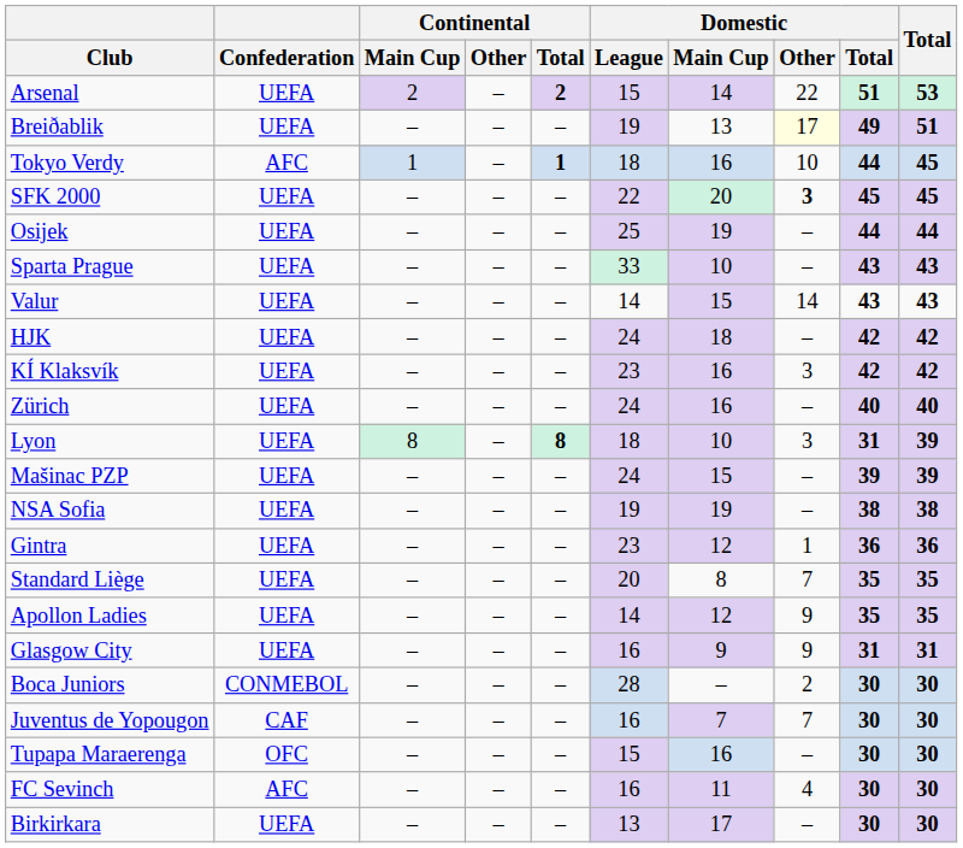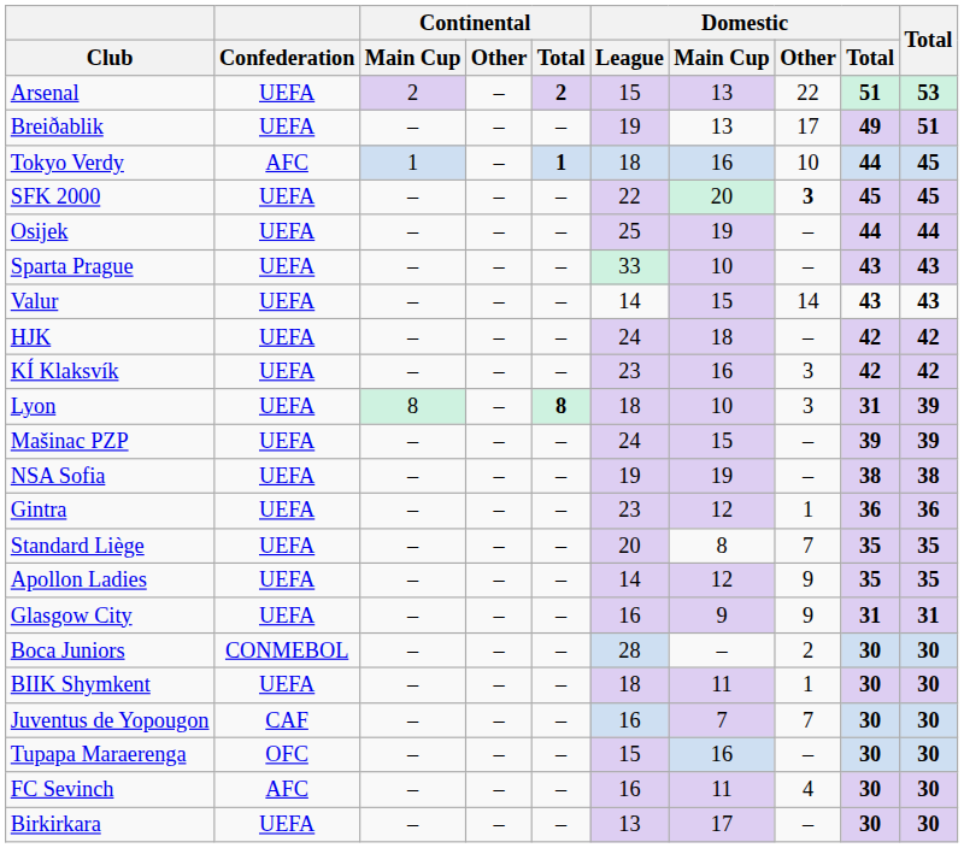 <table class="wikitable sortable" style="text-align:center;">
 <tr>
 <th></th>
 <th></th>
 <th colspan="3">Continental</th>
 <th colspan="4">Domestic</th>
 <th rowspan="2">Total</th>
 </tr>
 <tr>
 <th style="text-align:center;">Club</th>
 <th style="text-align:center;">Confederation</th>
 <th style="text-align:center;">Main Cup</th>
 <th style="text-align:center;">Other</th>
 <th style="text-align:center;">Total</th>
 <th style="text-align:center;">League</th>
 <th style="text-align:center;">Main Cup</th>
 <th style="text-align:center;">Other</th>
 <th style="text-align:center;">Total</th>
 </tr>
 <tr>
 <td style="text-align:left;"> <a href='#'>Arsenal</a></td>
 <td><a href='#'>UEFA</a></td>
 <td bgcolor="#DDCEF2">2</td>
 <td>–</td>
 <td bgcolor="#DDCEF2"><strong>2</strong></td>
 <td bgcolor="#DDCEF2">15</td>
-<td bgcolor="#DDCEF2">14</td>
+<td bgcolor="#DDCEF2">13</td>
 <td>22</td>
 <td bgcolor="#CEF2E0"><strong>51</strong></td>
 <td bgcolor="#CEF2E0"><strong>53</strong></td>
 </tr>
 <tr>
 <td style="text-align:left;"> <a href='#'>Breiðablik</a></td>
 <td><a href='#'>UEFA</a></td>
 <td>–</td>
 <td>–</td>
 <td>–</td>
 <td bgcolor="#DDCEF2">19</td>
 <td>13</td>
-<td style="background: lightyellow;">17</td>
+<td>17</td>
 <td bgcolor="#DDCEF2"><strong>49</strong></td>
 <td bgcolor="#DDCEF2"><strong>51</strong></td>
 </tr>
 <tr>
 <td style="text-align:left;"> <a href='#'>Tokyo Verdy</a></td>
 <td><a href='#'>AFC</a></td>
 <td bgcolor="#CEDFF2">1</td>
 <td>–</td>
 <td bgcolor="#CEDFF2"><strong>1</strong></td>
 <td bgcolor="#CEDFF2">18</td>
 <td bgcolor="#CEDFF2">16</td>
 <td>10</td>
 <td bgcolor="#CEDFF2"><strong>44</strong></td>
 <td bgcolor="#CEDFF2"><strong>45</strong></td>
 </tr>
 <tr>
 <td style="text-align:left;"> <a href='#'>SFK 2000</a></td>
 <td><a href='#'>UEFA</a></td>
 <td>–</td>
 <td>–</td>
 <td>–</td>
 <td bgcolor="#DDCEF2">22</td>
 <td bgcolor="#CEF2E0">20</td>
 <td><strong>3</strong></td>
 <td bgcolor="#DDCEF2"><strong>45</strong></td>
 <td bgcolor="#DDCEF2"><strong>45</strong></td>
 </tr>
 <tr>
 <td style="text-align:left;"> <a href='#'>Osijek</a></td>
 <td><a href='#'>UEFA</a></td>
 <td>–</td>
 <td>–</td>
 <td>–</td>
 <td bgcolor="#DDCEF2">25</td>
 <td bgcolor="#DDCEF2">19</td>
 <td>–</td>
 <td bgcolor="#DDCEF2"><strong>44</strong></td>
 <td bgcolor="#DDCEF2"><strong>44</strong></td>
 </tr>
 <tr>
 <td style="text-align:left;"> <a href='#'>Sparta Prague</a></td>
 <td><a href='#'>UEFA</a></td>
 <td>–</td>
 <td>–</td>
 <td>–</td>
 <td bgcolor="#CEF2E0">33</td>
 <td bgcolor="#DDCEF2">10</td>
 <td>–</td>
 <td bgcolor="#DDCEF2"><strong>43</strong></td>
 <td bgcolor="#DDCEF2"><strong>43</strong></td>
 </tr>
 <tr>
 <td style="text-align:left;"> <a href='#'>Valur</a></td>
 <td><a href='#'>UEFA</a></td>
 <td>–</td>
 <td>–</td>
 <td>–</td>
 <td>14</td>
 <td bgcolor="#DDCEF2">15</td>
 <td>14</td>
 <td><strong>43</strong></td>
 <td><strong>43</strong></td>
 </tr>
 <tr>
 <td style="text-align:left;"> <a href='#'>HJK</a></td>
 <td><a href='#'>UEFA</a></td>
 <td>–</td>
 <td>–</td>
 <td>–</td>
 <td bgcolor="#DDCEF2">24</td>
 <td bgcolor="#DDCEF2">18</td>
 <td>–</td>
 <td bgcolor="#DDCEF2"><strong>42</strong></td>
 <td bgcolor="#DDCEF2"><strong>42</strong></td>
 </tr>
 <tr>
 <td style="text-align:left;"> <a href='#'>KÍ Klaksvík</a></td>
 <td><a href='#'>UEFA</a></td>
 <td>–</td>
 <td>–</td>
 <td>–</td>
 <td bgcolor="#DDCEF2">23</td>
 <td bgcolor="#DDCEF2">16</td>
 <td>3</td>
 <td bgcolor="#DDCEF2"><strong>42</strong></td>
 <td bgcolor="#DDCEF2"><strong>42</strong></td>
-</tr>
-<tr>
-<td style="text-align:left;"> <a href='#'>Zürich</a></td>
-<td><a href='#'>UEFA</a></td>
-<td>–</td>
-<td>–</td>
-<td>–</td>
-<td bgcolor="#DDCEF2">24</td>
-<td bgcolor="#DDCEF2">16</td>
-<td>–</td>
-<td bgcolor="#DDCEF2"><strong>40</strong></td>
-<td bgcolor="#DDCEF2"><strong>40</strong></td>
 </tr>
 <tr>
 <td style="text-align:left;"> <a href='#'>Lyon</a></td>
 <td><a href='#'>UEFA</a></td>
 <td bgcolor="#CEF2E0">8</td>
 <td>–</td>
 <td bgcolor="#CEF2E0"><strong>8</strong></td>
 <td bgcolor="#DDCEF2">18</td>
 <td bgcolor="#DDCEF2">10</td>
 <td>3</td>
 <td bgcolor="#DDCEF2"><strong>31</strong></td>
 <td bgcolor="#DDCEF2"><strong>39</strong></td>
 </tr>
 <tr>
 <td style="text-align:left;"> <a href='#'>Mašinac PZP</a></td>
 <td><a href='#'>UEFA</a></td>
 <td>–</td>
 <td>–</td>
 <td>–</td>
 <td bgcolor="#DDCEF2">24</td>
 <td bgcolor="#DDCEF2">15</td>
 <td>–</td>
 <td bgcolor="#DDCEF2"><strong>39</strong></td>
 <td bgcolor="#DDCEF2"><strong>39</strong></td>
 </tr>
 <tr>
 <td style="text-align:left;"> <a href='#'>NSA Sofia</a></td>
 <td><a href='#'>UEFA</a></td>
 <td>–</td>
 <td>–</td>
 <td>–</td>
 <td bgcolor="#DDCEF2">19</td>
 <td bgcolor="#DDCEF2">19</td>
 <td>–</td>
 <td bgcolor="#DDCEF2"><strong>38</strong></td>
 <td bgcolor="#DDCEF2"><strong>38</strong></td>
 </tr>
 <tr>
 <td style="text-align:left;"> <a href='#'>Gintra</a></td>
 <td><a href='#'>UEFA</a></td>
 <td>–</td>
 <td>–</td>
 <td>–</td>
 <td bgcolor="#DDCEF2">23</td>
 <td bgcolor="#DDCEF2">12</td>
 <td>1</td>
 <td bgcolor="#DDCEF2"><strong>36</strong></td>
 <td bgcolor="#DDCEF2"><strong>36</strong></td>
 </tr>
 <tr>
 <td style="text-align:left;"> <a href='#'>Standard Liège</a></td>
 <td><a href='#'>UEFA</a></td>
 <td>–</td>
 <td>–</td>
 <td>–</td>
 <td bgcolor="#DDCEF2">20</td>
 <td>8</td>
 <td>7</td>
 <td bgcolor="#DDCEF2"><strong>35</strong></td>
 <td bgcolor="#DDCEF2"><strong>35</strong></td>
 </tr>
 <tr>
 <td style="text-align:left;"> <a href='#'>Apollon Ladies</a></td>
 <td><a href='#'>UEFA</a></td>
 <td>–</td>
 <td>–</td>
 <td>–</td>
 <td bgcolor="#DDCEF2">14</td>
 <td bgcolor="#DDCEF2">12</td>
 <td>9</td>
 <td bgcolor="#DDCEF2"><strong>35</strong></td>
 <td bgcolor="#DDCEF2"><strong>35</strong></td>
 </tr>
 <tr>
 <td style="text-align:left;"> <a href='#'>Glasgow City</a></td>
 <td><a href='#'>UEFA</a></td>
 <td>–</td>
 <td>–</td>
 <td>–</td>
 <td bgcolor="#DDCEF2">16</td>
 <td bgcolor="#DDCEF2">9</td>
 <td>9</td>
 <td bgcolor="#DDCEF2"><strong>31</strong></td>
 <td bgcolor="#DDCEF2"><strong>31</strong></td>
 </tr>
 <tr>
 <td style="text-align:left;"> <a href='#'>Boca Juniors</a></td>
 <td><a href='#'>CONMEBOL</a></td>
 <td>–</td>
 <td>–</td>
 <td>–</td>
 <td bgcolor="#CEDFF2">28</td>
 <td>–</td>
 <td>2</td>
 <td bgcolor="#CEDFF2"><strong>30</strong></td>
 <td bgcolor="#CEDFF2"><strong>30</strong></td>
 </tr>
 <tr>
+<td style="text-align:left;"> <a href='#'>BIIK Shymkent</a></td>
+<td><a href='#'>UEFA</a></td>
+<td>–</td>
+<td>–</td>
+<td>–</td>
+<td bgcolor="#DDCEF2">18</td>
+<td bgcolor="#DDCEF2">11</td>
+<td>1</td>
+<td bgcolor="#DDCEF2"><strong>30</strong></td>
+<td bgcolor="#DDCEF2"><strong>30</strong></td>
+</tr>
+<tr>
 <td style="text-align:left;"> <a href='#'>Juventus de Yopougon</a></td>
 <td><a href='#'>CAF</a></td>
 <td>–</td>
 <td>–</td>
 <td>–</td>
 <td bgcolor="#CEDFF2">16</td>
 <td bgcolor="#DDCEF2">7</td>
 <td>7</td>
 <td bgcolor="#CEDFF2"><strong>30</strong></td>
 <td bgcolor="#CEDFF2"><strong>30</strong></td>
 </tr>
 <tr>
 <td style="text-align:left;"> <a href='#'>Tupapa Maraerenga</a></td>
 <td><a href='#'>OFC</a></td>
 <td>–</td>
 <td>–</td>
 <td>–</td>
 <td bgcolor="#DDCEF2">15</td>
 <td bgcolor="#CEDFF2">16</td>
 <td>–</td>
 <td bgcolor="#CEDFF2"><strong>30</strong></td>
 <td bgcolor="#CEDFF2"><strong>30</strong></td>
 </tr>
 <tr>
 <td style="text-align:left;"> <a href='#'>FC Sevinch</a></td>
 <td><a href='#'>AFC</a></td>
 <td>–</td>
 <td>–</td>
 <td>–</td>
 <td bgcolor="#DDCEF2">16</td>
 <td bgcolor="#DDCEF2">11</td>
 <td>4</td>
 <td bgcolor="#DDCEF2"><strong>30</strong></td>
 <td bgcolor="#DDCEF2"><strong>30</strong></td>
 </tr>
 <tr>
 <td style="text-align:left;"> <a href='#'>Birkirkara</a></td>
 <td><a href='#'>UEFA</a></td>
 <td>–</td>
 <td>–</td>
 <td>–</td>
 <td bgcolor="#DDCEF2">13</td>
 <td bgcolor="#DDCEF2">17</td>
 <td>–</td>
 <td bgcolor="#DDCEF2"><strong>30</strong></td>
 <td bgcolor="#DDCEF2"><strong>30</strong></td>
 </tr>
 </table>
